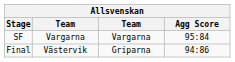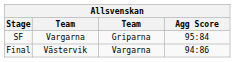 <table class="wikitable">
 <tr>
 <th colspan="4">Allsvenskan</th>
 </tr>
 <tr>
 <th width=20>Stage</th>
 <th width=100>Team</th>
 <th width=100>Team</th>
 <th width=100>Agg Score</th>
 </tr>
 <tr align=center>
 <td>SF</td>
 <td>Vargarna</td>
-<td>Vargarna</td>
+<td>Griparna</td>
 <td>95:84</td>
 </tr>
 <tr align=center>
 <td>Final</td>
 <td>Västervik</td>
-<td>Griparna</td>
+<td>Vargarna</td>
 <td>94:86</td>
 </tr>
 </table>
